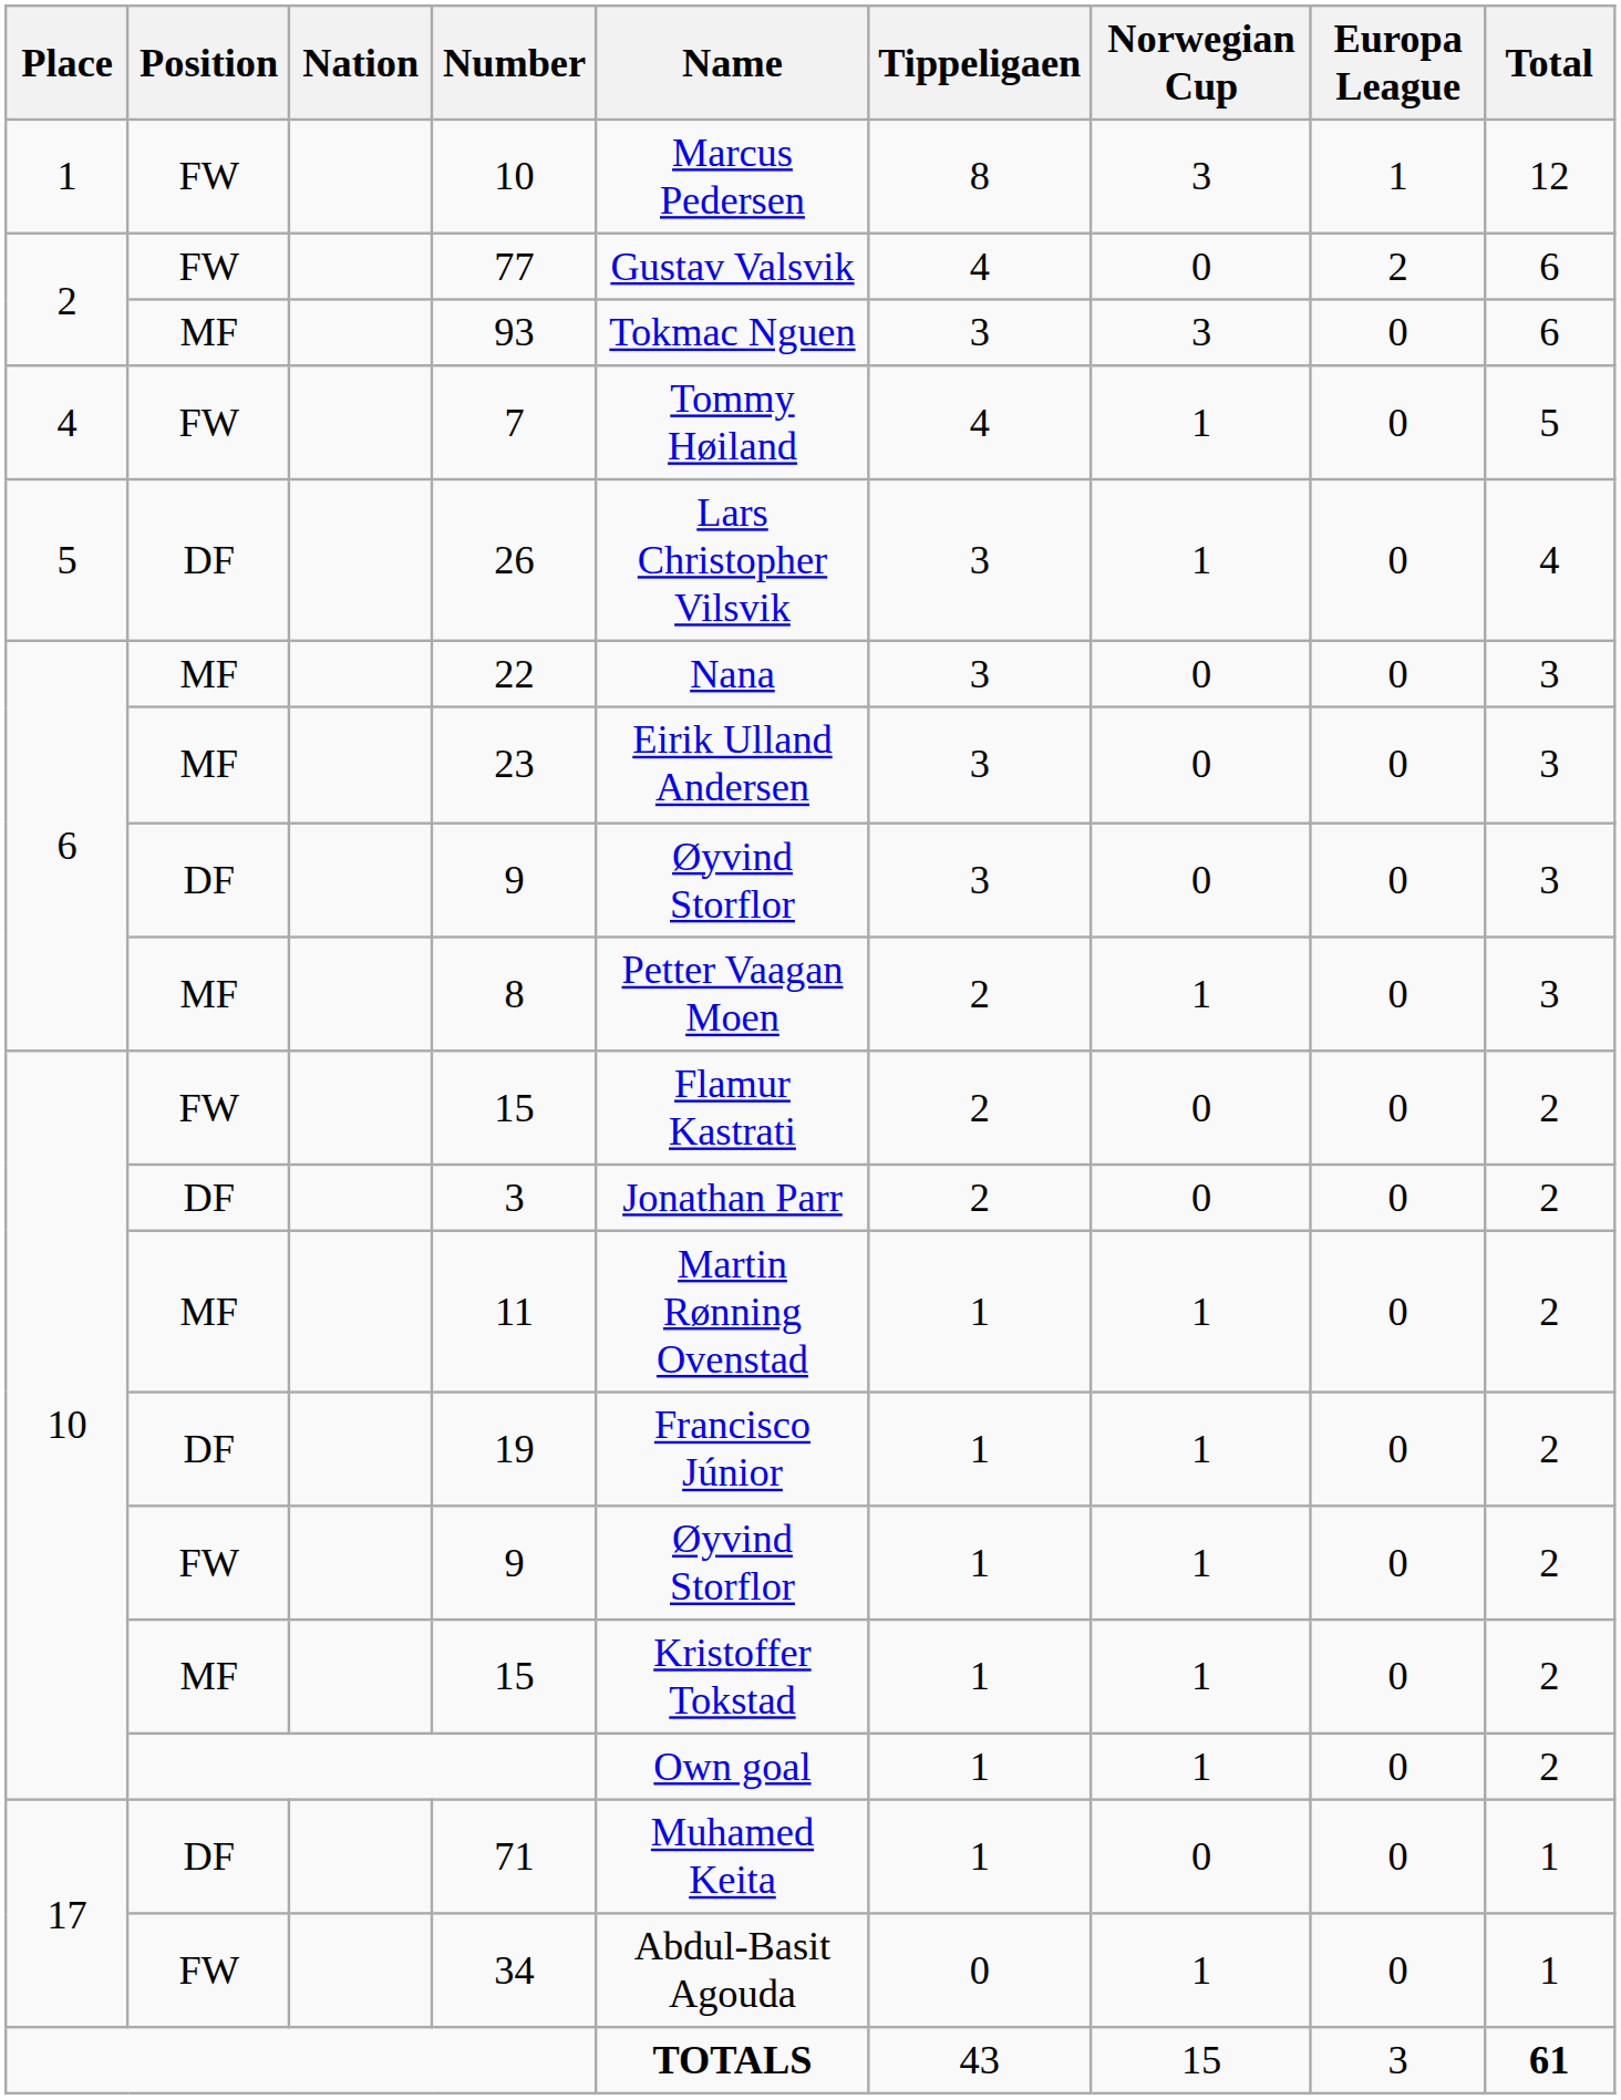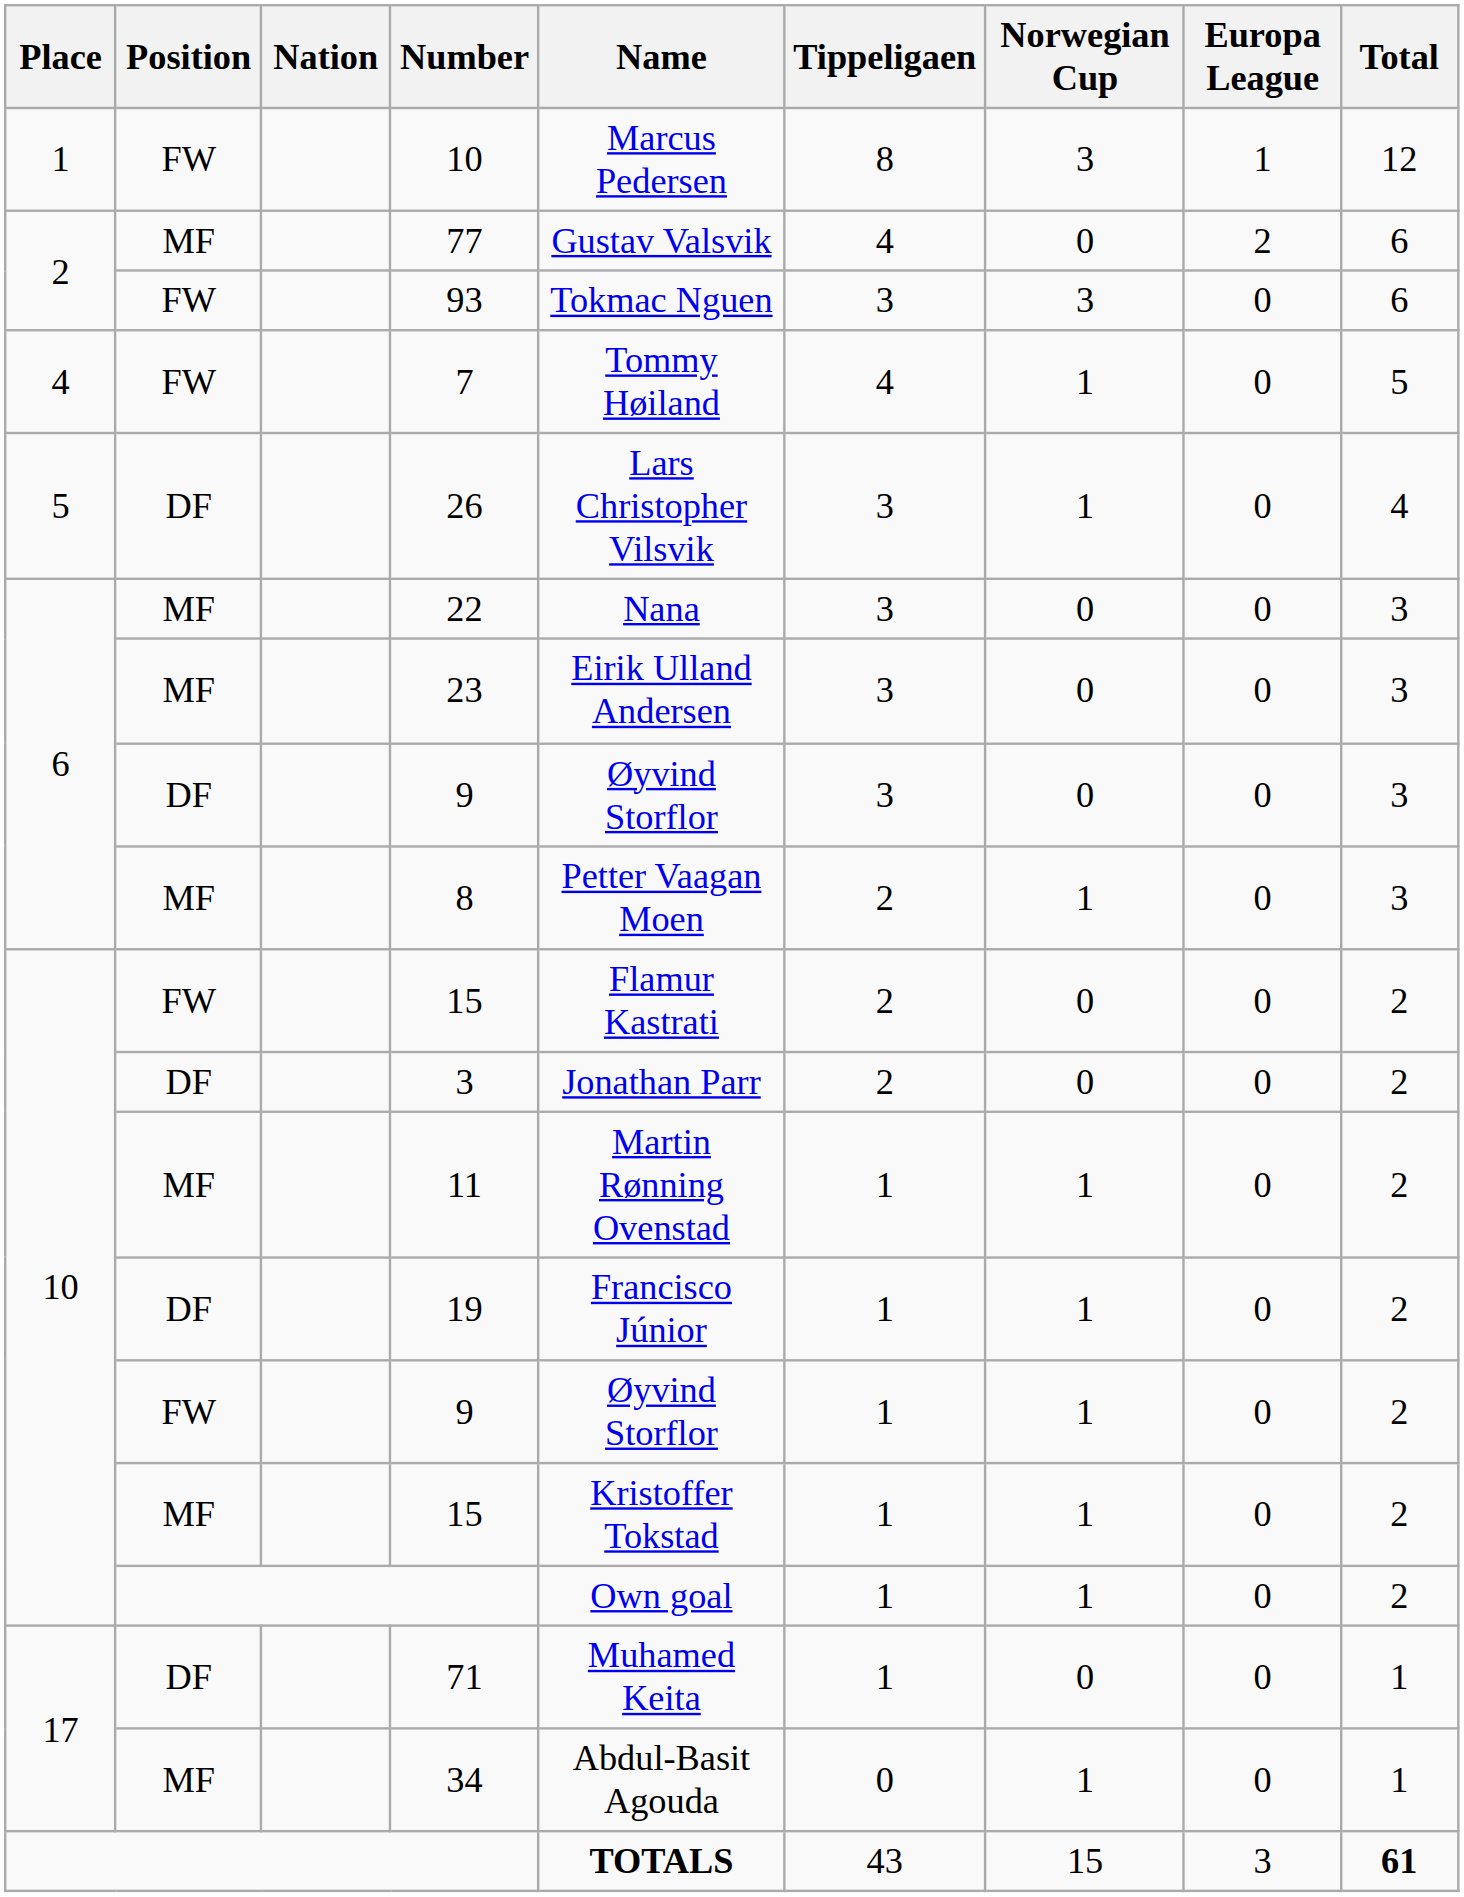 <table class="wikitable" style="font-size: 95%; text-align: center;">
 <tr>
 <th width=60>Place</th>
 <th width=60>Position</th>
 <th width=60>Nation</th>
 <th width=60>Number</th>
 <th width=200>Name</th>
 <th width=80>Tippeligaen</th>
 <th width=100>Norwegian Cup</th>
 <th width=100>Europa League</th>
 <th width=80><strong>Total</strong></th>
 </tr>
 <tr>
 <td>1</td>
 <td>FW</td>
 <td></td>
 <td>10</td>
 <td><a href='#'>Marcus Pedersen</a></td>
 <td>8</td>
 <td>3</td>
 <td>1</td>
 <td>12</td>
 </tr>
 <tr>
 <td rowspan="2">2</td>
-<td>FW</td>
+<td>MF</td>
 <td></td>
 <td>77</td>
 <td><a href='#'>Gustav Valsvik</a></td>
 <td>4</td>
 <td>0</td>
 <td>2</td>
 <td>6</td>
 </tr>
 <tr>
-<td>MF</td>
+<td>FW</td>
 <td></td>
 <td>93</td>
 <td><a href='#'>Tokmac Nguen</a></td>
 <td>3</td>
 <td>3</td>
 <td>0</td>
 <td>6</td>
 </tr>
 <tr>
 <td>4</td>
 <td>FW</td>
 <td></td>
 <td>7</td>
 <td><a href='#'>Tommy Høiland</a></td>
 <td>4</td>
 <td>1</td>
 <td>0</td>
 <td>5</td>
 </tr>
 <tr>
 <td>5</td>
 <td>DF</td>
 <td></td>
 <td>26</td>
 <td><a href='#'>Lars Christopher Vilsvik</a></td>
 <td>3</td>
 <td>1</td>
 <td>0</td>
 <td>4</td>
 </tr>
 <tr>
 <td rowspan="4">6</td>
 <td>MF</td>
 <td></td>
 <td>22</td>
 <td><a href='#'>Nana</a></td>
 <td>3</td>
 <td>0</td>
 <td>0</td>
 <td>3</td>
 </tr>
 <tr>
 <td>MF</td>
 <td></td>
 <td>23</td>
 <td><a href='#'>Eirik Ulland Andersen</a></td>
 <td>3</td>
 <td>0</td>
 <td>0</td>
 <td>3</td>
 </tr>
 <tr>
 <td>DF</td>
 <td></td>
 <td>9</td>
 <td><a href='#'>Øyvind Storflor</a></td>
 <td>3</td>
 <td>0</td>
 <td>0</td>
 <td>3</td>
 </tr>
 <tr>
 <td>MF</td>
 <td></td>
 <td>8</td>
 <td><a href='#'>Petter Vaagan Moen</a></td>
 <td>2</td>
 <td>1</td>
 <td>0</td>
 <td>3</td>
 </tr>
 <tr>
 <td rowspan="7">10</td>
 <td>FW</td>
 <td></td>
 <td>15</td>
 <td><a href='#'>Flamur Kastrati</a></td>
 <td>2</td>
 <td>0</td>
 <td>0</td>
 <td>2</td>
 </tr>
 <tr>
 <td>DF</td>
 <td></td>
 <td>3</td>
 <td><a href='#'>Jonathan Parr</a></td>
 <td>2</td>
 <td>0</td>
 <td>0</td>
 <td>2</td>
 </tr>
 <tr>
 <td>MF</td>
 <td></td>
 <td>11</td>
 <td><a href='#'>Martin Rønning Ovenstad</a></td>
 <td>1</td>
 <td>1</td>
 <td>0</td>
 <td>2</td>
 </tr>
 <tr>
 <td>DF</td>
 <td></td>
 <td>19</td>
 <td><a href='#'>Francisco Júnior</a></td>
 <td>1</td>
 <td>1</td>
 <td>0</td>
 <td>2</td>
 </tr>
 <tr>
 <td>FW</td>
 <td></td>
 <td>9</td>
 <td><a href='#'>Øyvind Storflor</a></td>
 <td>1</td>
 <td>1</td>
 <td>0</td>
 <td>2</td>
 </tr>
 <tr>
 <td>MF</td>
 <td></td>
 <td>15</td>
 <td><a href='#'>Kristoffer Tokstad</a></td>
 <td>1</td>
 <td>1</td>
 <td>0</td>
 <td>2</td>
 </tr>
 <tr>
 <td colspan="3"></td>
 <td><a href='#'>Own goal</a></td>
 <td>1</td>
 <td>1</td>
 <td>0</td>
 <td>2</td>
 </tr>
 <tr>
 <td rowspan="2">17</td>
 <td>DF</td>
 <td></td>
 <td>71</td>
 <td><a href='#'>Muhamed Keita</a></td>
 <td>1</td>
 <td>0</td>
 <td>0</td>
 <td>1</td>
 </tr>
 <tr>
-<td>FW</td>
+<td>MF</td>
 <td></td>
 <td>34</td>
 <td>Abdul-Basit Agouda</td>
 <td>0</td>
 <td>1</td>
 <td>0</td>
 <td>1</td>
 </tr>
 <tr>
 <td colspan="4"></td>
 <td><strong>TOTALS</strong></td>
 <td>43</td>
 <td>15</td>
 <td>3</td>
 <td><strong>61</strong></td>
 </tr>
 </table>
